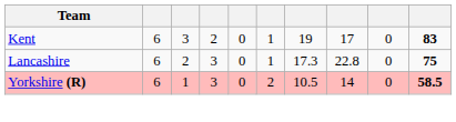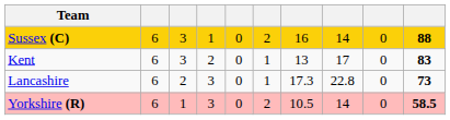 <table class="wikitable" style="text-align:center">
 <tr>
 <th width="150">Team</th>
 <th width="25"></th>
 <th width="25"></th>
 <th width="25"></th>
 <th width="25"></th>
 <th width="25"></th>
 <th width="40"></th>
 <th width="40"></th>
 <th width="40"></th>
 <th width="40"></th>
 </tr>
+<tr style="background:#fbd009">
+<td style="text-align:left"><a href='#'>Sussex</a> <strong>(C)</strong></td>
+<td>6</td>
+<td>3</td>
+<td>1</td>
+<td>0</td>
+<td>2</td>
+<td>16</td>
+<td>14</td>
+<td>0</td>
+<td><strong>88</strong></td>
+</tr>
 <tr>
 <td style="text-align:left"><a href='#'>Kent</a></td>
 <td>6</td>
 <td>3</td>
 <td>2</td>
 <td>0</td>
 <td>1</td>
-<td>19</td>
+<td>13</td>
 <td>17</td>
 <td>0</td>
 <td><strong>83</strong></td>
 </tr>
 <tr>
 <td style="text-align:left"><a href='#'>Lancashire</a></td>
 <td>6</td>
 <td>2</td>
 <td>3</td>
 <td>0</td>
 <td>1</td>
 <td>17.3</td>
 <td>22.8</td>
 <td>0</td>
-<td><strong>75</strong></td>
+<td><strong>73</strong></td>
 </tr>
 <tr style="background:#FFBBBB">
 <td style="text-align:left"><a href='#'>Yorkshire</a> <strong>(R)</strong></td>
 <td>6</td>
 <td>1</td>
 <td>3</td>
 <td>0</td>
 <td>2</td>
 <td>10.5</td>
 <td>14</td>
 <td>0</td>
 <td><strong>58.5</strong></td>
 </tr>
 </table>
